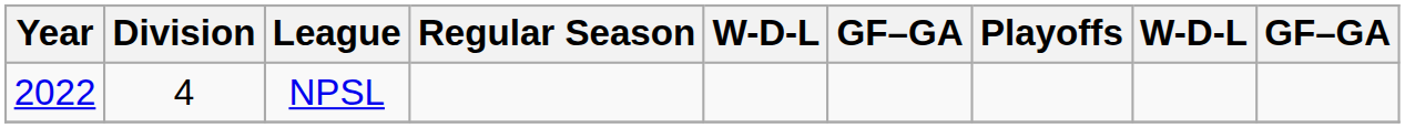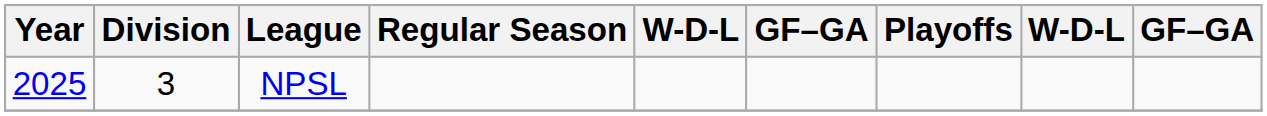 <table class="wikitable" style="text-align:center">
 <tr>
 <th>Year</th>
 <th>Division</th>
 <th>League</th>
 <th>Regular Season</th>
 <th>W-D-L</th>
 <th>GF–GA</th>
 <th>Playoffs</th>
 <th>W-D-L</th>
 <th>GF–GA</th>
 </tr>
 <tr>
-<td><a href='#'>2022</a></td>
-<td>4</td>
+<td><a href='#'>2025</a></td>
+<td>3</td>
 <td><a href='#'>NPSL</a></td>
 <td></td>
 <td></td>
 <td></td>
 <td></td>
 <td></td>
 <td></td>
 </tr>
 <tr>
 </tr>
 </table>
